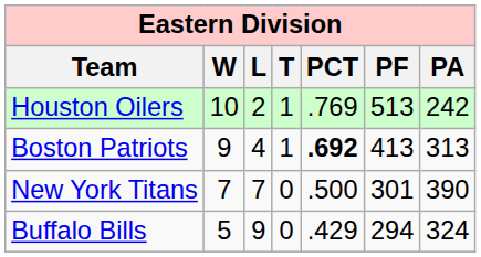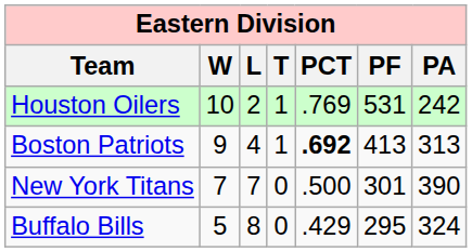 <table class="wikitable" style="text-align:center">
 <tr bgcolor="#ffcbcb">
 <td colspan="7" align="center"><strong>Eastern Division</strong></td>
 </tr>
 <tr bgcolor="#efefef">
 <th>Team</th>
 <th>W</th>
 <th>L</th>
 <th>T</th>
 <th>PCT</th>
 <th>PF</th>
 <th>PA</th>
 </tr>
 <tr style="background:#ccffcc">
 <td align="left"><a href='#'>Houston Oilers</a></td>
 <td>10</td>
 <td>2</td>
 <td>1</td>
 <td>.769</td>
-<td>513</td>
+<td>531</td>
 <td>242</td>
 </tr>
 <tr>
 <td align="left"><a href='#'>Boston Patriots</a></td>
 <td>9</td>
 <td>4</td>
 <td>1</td>
 <td><strong>.692</strong></td>
 <td>413</td>
 <td>313</td>
 </tr>
 <tr>
 <td align="left"><a href='#'>New York Titans</a></td>
 <td>7</td>
 <td>7</td>
 <td>0</td>
 <td>.500</td>
 <td>301</td>
 <td>390</td>
 </tr>
 <tr>
 <td align="left"><a href='#'>Buffalo Bills</a></td>
 <td>5</td>
-<td>9</td>
+<td>8</td>
 <td>0</td>
 <td>.429</td>
-<td>294</td>
+<td>295</td>
 <td>324</td>
 </tr>
 </table>
